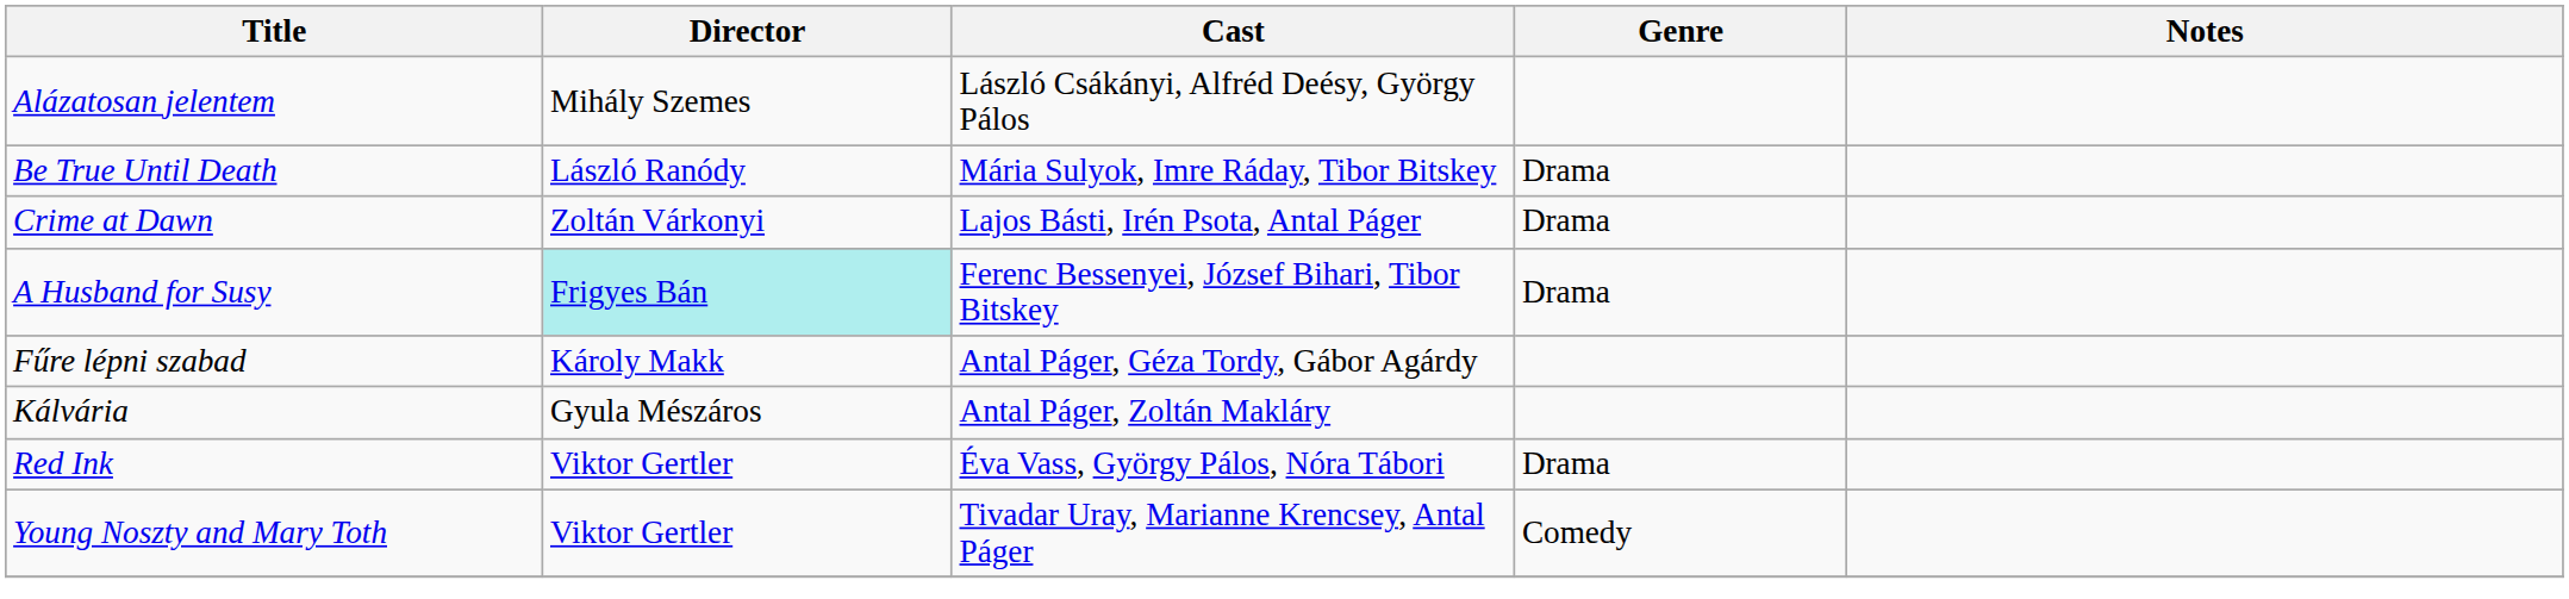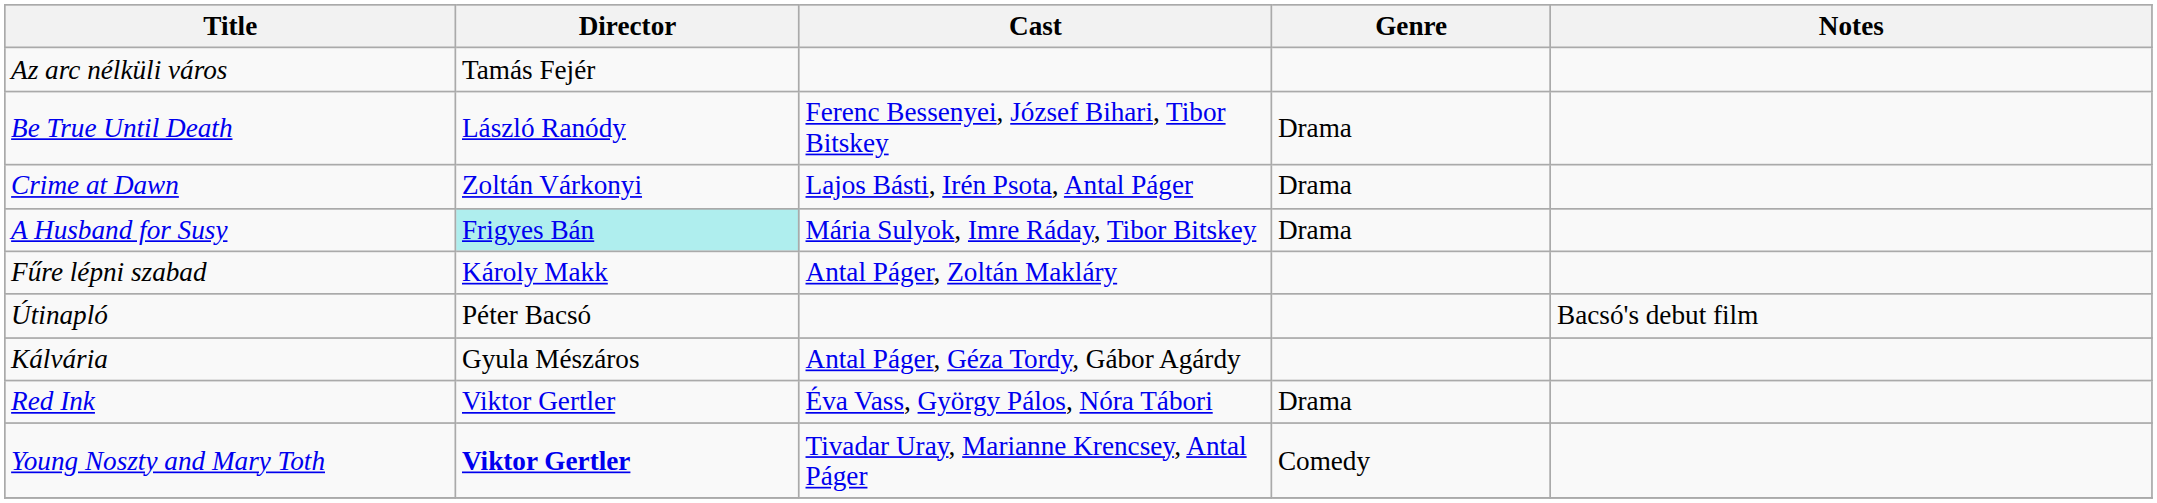 <table class="wikitable" width= "100%">
 <tr>
 <th width=21%>Title</th>
 <th width=16%>Director</th>
 <th width=22%>Cast</th>
 <th width=13%>Genre</th>
 <th width=28%>Notes</th>
 </tr>
 <tr>
-<td><em><a href='#'>Alázatosan jelentem</a></em></td>
-<td>Mihály Szemes</td>
-<td>László Csákányi, Alfréd Deésy, György Pálos</td>
+<td><em>Az arc nélküli város</em></td>
+<td>Tamás Fejér</td>
+<td></td>
 <td></td>
 <td></td>
 </tr>
 <tr>
 <td><em><a href='#'>Be True Until Death</a></em></td>
 <td><a href='#'>László Ranódy</a></td>
-<td><a href='#'>Mária Sulyok</a>, <a href='#'>Imre Ráday</a>, <a href='#'>Tibor Bitskey</a></td>
+<td><a href='#'>Ferenc Bessenyei</a>, <a href='#'>József Bihari</a>, <a href='#'>Tibor Bitskey</a></td>
 <td>Drama</td>
 <td></td>
 </tr>
 <tr>
 <td><em><a href='#'>Crime at Dawn</a></em></td>
 <td><a href='#'>Zoltán Várkonyi</a></td>
 <td><a href='#'>Lajos Básti</a>, <a href='#'>Irén Psota</a>, <a href='#'>Antal Páger</a></td>
 <td>Drama</td>
 <td></td>
 </tr>
 <tr>
 <td><em><a href='#'>A Husband for Susy</a></em></td>
 <td style="background: paleturquoise;"><a href='#'>Frigyes Bán</a></td>
-<td><a href='#'>Ferenc Bessenyei</a>, <a href='#'>József Bihari</a>, <a href='#'>Tibor Bitskey</a></td>
+<td><a href='#'>Mária Sulyok</a>, <a href='#'>Imre Ráday</a>, <a href='#'>Tibor Bitskey</a></td>
 <td>Drama</td>
 <td></td>
 </tr>
 <tr>
 <td><em>Fűre lépni szabad </em></td>
 <td><a href='#'>Károly Makk</a></td>
-<td><a href='#'>Antal Páger</a>, <a href='#'>Géza Tordy</a>, Gábor Agárdy</td>
+<td><a href='#'>Antal Páger</a>, <a href='#'>Zoltán Makláry</a></td>
 <td></td>
 <td></td>
 </tr>
 <tr>
+<td><em>Útinapló</em></td>
+<td>Péter Bacsó</td>
+<td></td>
+<td></td>
+<td>Bacsó's debut film</td>
+</tr>
+<tr>
 <td><em>Kálvária</em></td>
 <td>Gyula Mészáros</td>
-<td><a href='#'>Antal Páger</a>, <a href='#'>Zoltán Makláry</a></td>
+<td><a href='#'>Antal Páger</a>, <a href='#'>Géza Tordy</a>, Gábor Agárdy</td>
 <td></td>
 <td></td>
 </tr>
 <tr>
 <td><em><a href='#'>Red Ink</a></em></td>
 <td><a href='#'>Viktor Gertler</a></td>
 <td><a href='#'>Éva Vass</a>, <a href='#'>György Pálos</a>, <a href='#'>Nóra Tábori</a></td>
 <td>Drama</td>
 <td></td>
 </tr>
 <tr>
 <td><em><a href='#'>Young Noszty and Mary Toth</a></em></td>
-<td><a href='#'>Viktor Gertler</a></td>
+<td><strong><a href='#'>Viktor Gertler</a></strong></td>
 <td><a href='#'>Tivadar Uray</a>, <a href='#'>Marianne Krencsey</a>, <a href='#'>Antal Páger</a></td>
 <td>Comedy</td>
 <td></td>
 </tr>
 <tr>
 </tr>
 </table>
